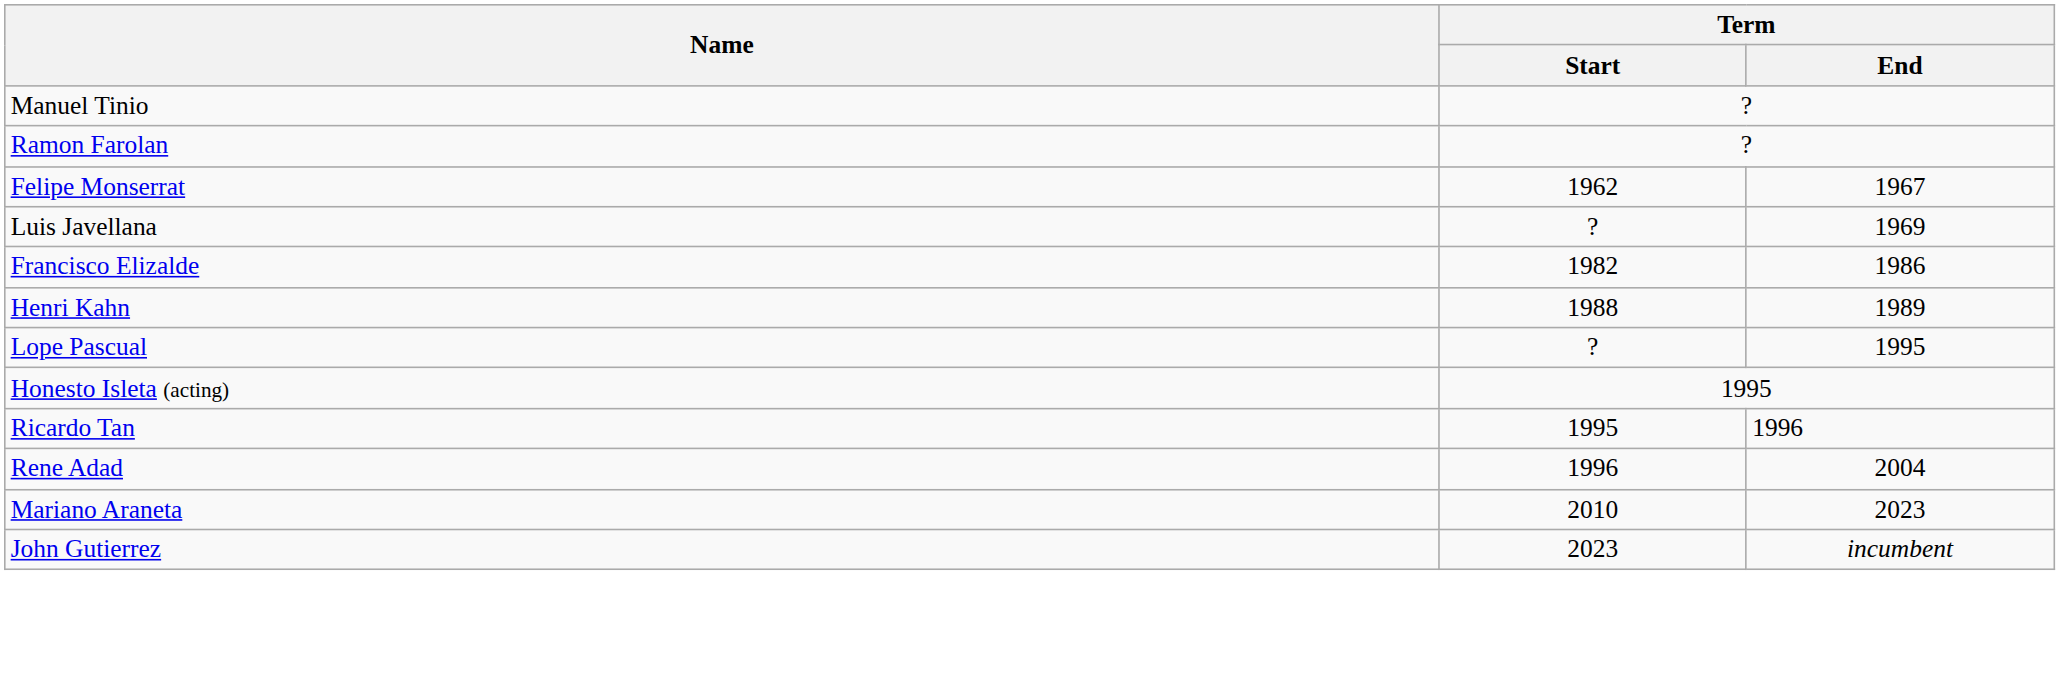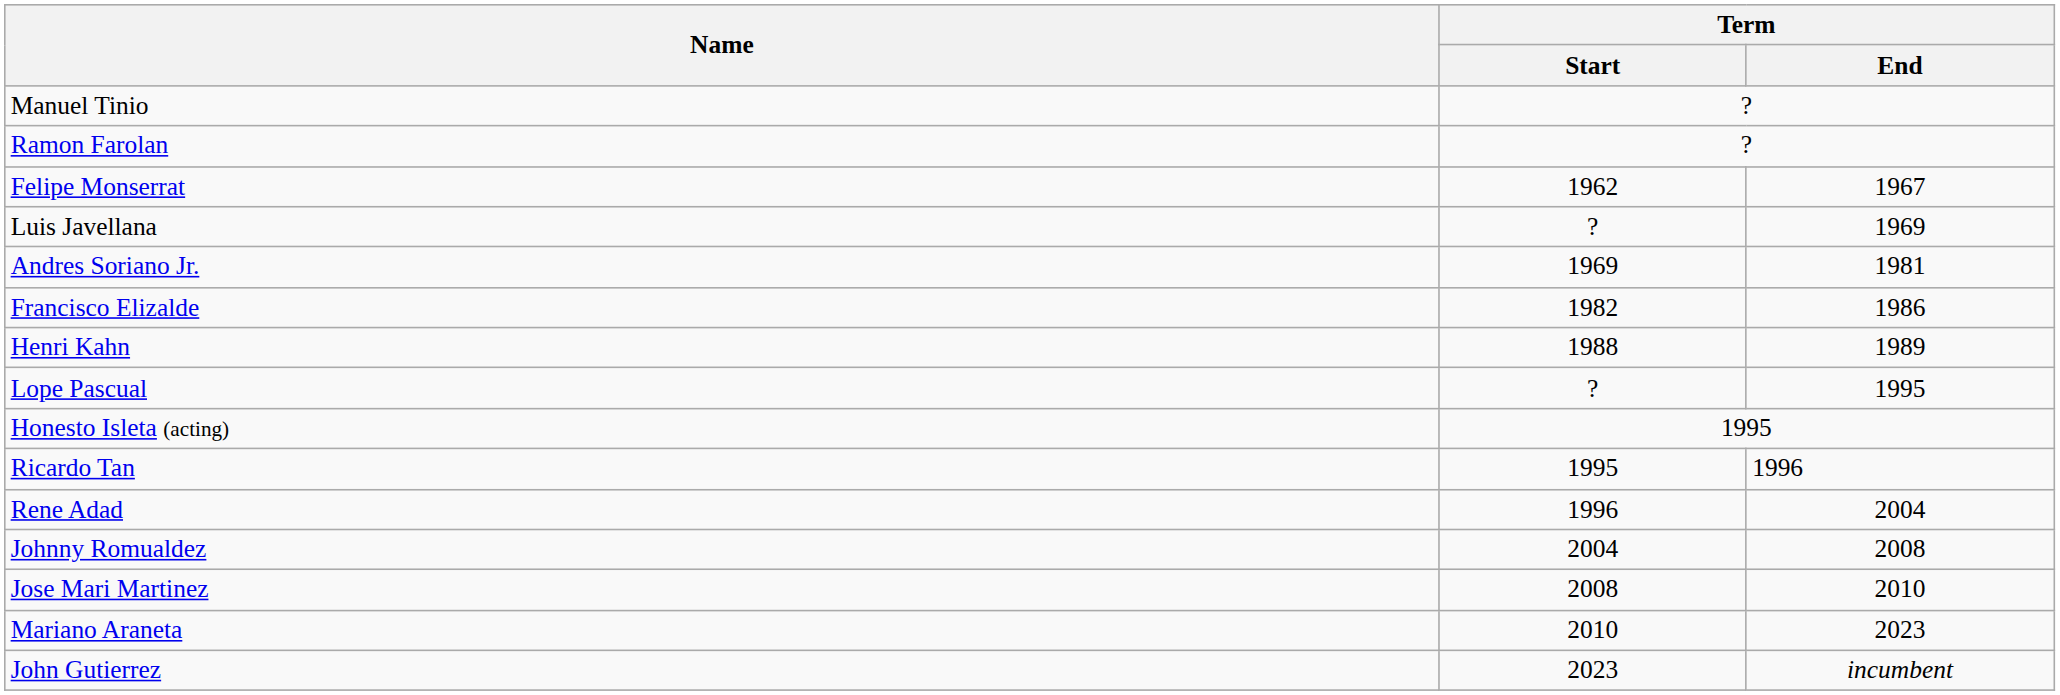 <table class="wikitable" width=65%>
 <tr>
 <th rowspan=2>Name</th>
 <th colspan=2>Term</th>
 </tr>
 <tr>
 <th width=15%>Start</th>
 <th width=15%>End</th>
 </tr>
 <tr>
 <td>Manuel Tinio</td>
 <td colspan=2 align=center>?</td>
 </tr>
 <tr>
 <td><a href='#'>Ramon Farolan</a></td>
 <td colspan=2 align=center>?</td>
 </tr>
 <tr>
 <td><a href='#'>Felipe Monserrat</a></td>
 <td align=center>1962</td>
 <td align=center>1967</td>
 </tr>
 <tr>
 <td>Luis Javellana</td>
 <td align=center>?</td>
 <td align=center>1969</td>
+</tr>
+<tr>
+<td><a href='#'>Andres Soriano Jr.</a></td>
+<td align=center>1969</td>
+<td align=center>1981</td>
 </tr>
 <tr>
 <td><a href='#'>Francisco Elizalde</a></td>
 <td align=center>1982</td>
 <td align=center>1986</td>
 </tr>
 <tr>
 <td><a href='#'>Henri Kahn</a></td>
 <td align=center>1988</td>
 <td align=center>1989</td>
 </tr>
 <tr>
 <td><a href='#'>Lope Pascual</a></td>
 <td align=center>?</td>
 <td align=center>1995</td>
 </tr>
 <tr>
 <td><a href='#'>Honesto Isleta</a> <small>(acting)</small></td>
 <td colspan=2 align=center>1995</td>
 </tr>
 <tr>
 <td><a href='#'>Ricardo Tan</a></td>
 <td align=center>1995</td>
 <td>1996</td>
 </tr>
 <tr>
 <td><a href='#'>Rene Adad</a></td>
 <td align=center>1996</td>
 <td align=center>2004</td>
 </tr>
 <tr>
+<td><a href='#'>Johnny Romualdez</a></td>
+<td align=center>2004</td>
+<td align=center>2008</td>
+</tr>
+<tr>
+<td><a href='#'>Jose Mari Martinez</a></td>
+<td align=center>2008</td>
+<td align=center>2010</td>
+</tr>
+<tr>
 <td><a href='#'>Mariano Araneta</a></td>
 <td align=center>2010</td>
 <td align=center>2023</td>
 </tr>
 <tr>
 <td><a href='#'>John Gutierrez</a></td>
 <td align=center>2023</td>
 <td align=center><em>incumbent</em></td>
 </tr>
 </table>
